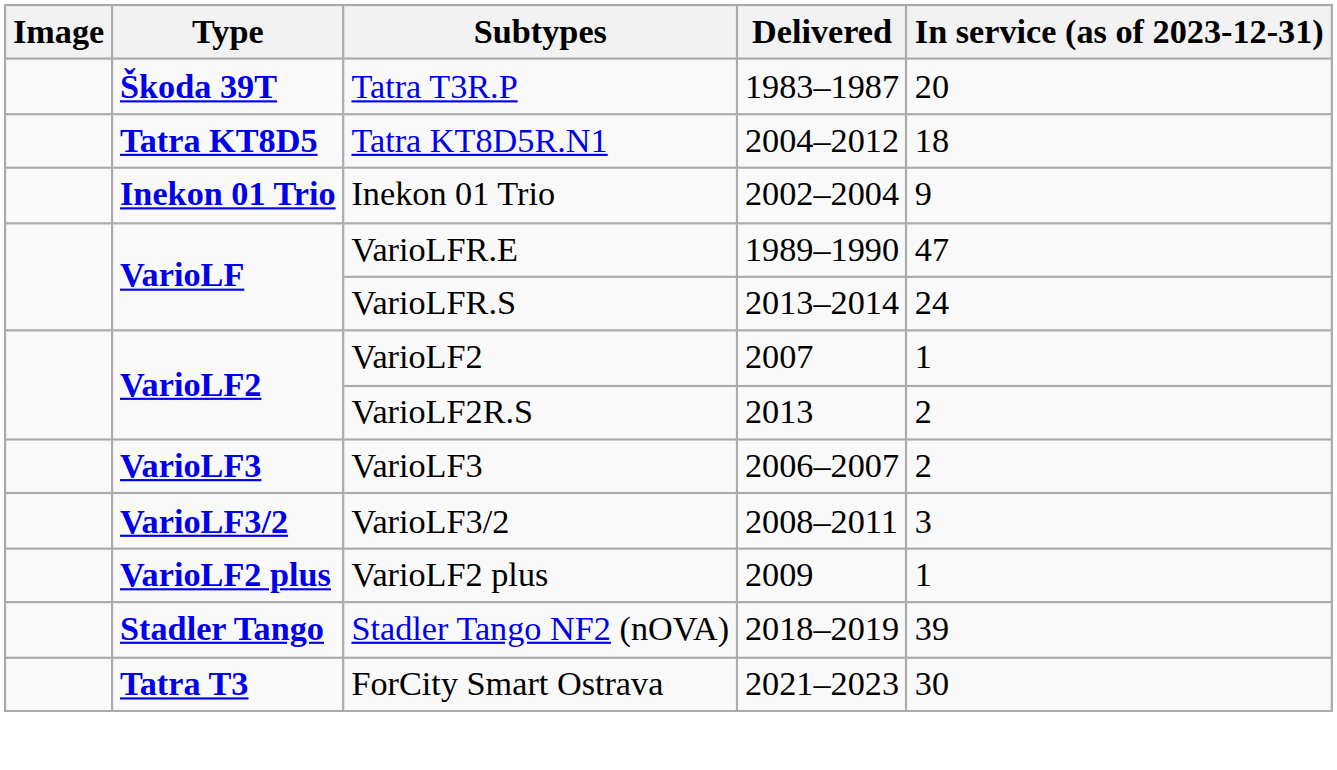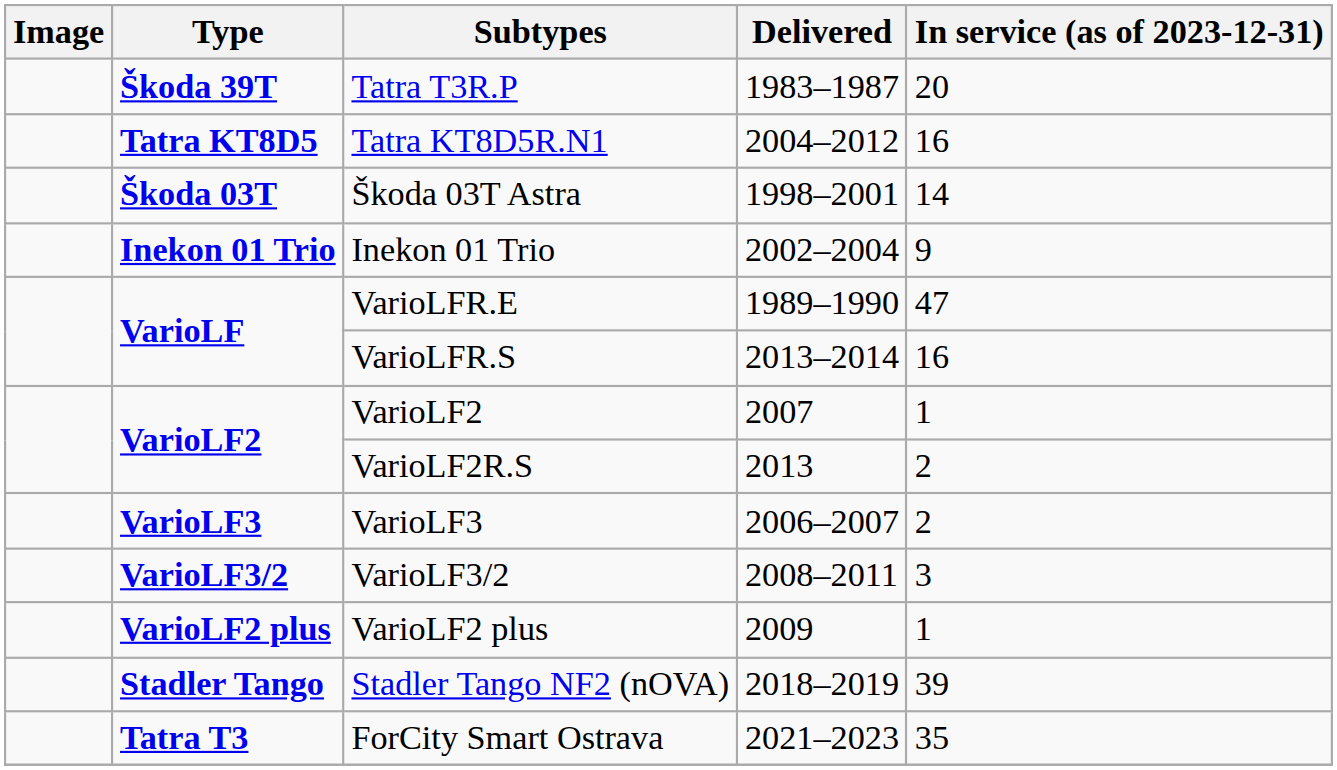 <table class="wikitable">
 <tr>
 <th>Image</th>
 <th>Type</th>
 <th>Subtypes</th>
 <th>Delivered</th>
 <th>In service (as of 2023-12-31)</th>
 </tr>
 <tr>
 <td></td>
 <td><strong><a href='#'>Škoda 39T</a></strong></td>
 <td><a href='#'>Tatra T3R.P</a></td>
 <td>1983–1987</td>
 <td>20</td>
 </tr>
 <tr>
 <td></td>
 <td><strong><a href='#'>Tatra KT8D5</a></strong></td>
 <td><a href='#'>Tatra KT8D5R.N1</a></td>
 <td>2004–2012</td>
-<td>18</td>
+<td>16</td>
+</tr>
+<tr>
+<td></td>
+<td><strong><a href='#'>Škoda 03T</a></strong></td>
+<td>Škoda 03T Astra</td>
+<td>1998–2001</td>
+<td>14</td>
 </tr>
 <tr>
 <td></td>
 <td><strong><a href='#'>Inekon 01 Trio</a></strong></td>
 <td>Inekon 01 Trio</td>
 <td>2002–2004</td>
 <td>9</td>
 </tr>
 <tr>
 <td rowspan=2></td>
 <td rowspan=2><strong><a href='#'>VarioLF</a></strong></td>
 <td>VarioLFR.E</td>
 <td>1989–1990</td>
 <td>47</td>
 </tr>
 <tr>
 <td>VarioLFR.S</td>
 <td>2013–2014</td>
-<td>24</td>
+<td>16</td>
 </tr>
 <tr>
 <td rowspan=2></td>
 <td rowspan=2><strong><a href='#'>VarioLF2</a></strong></td>
 <td>VarioLF2</td>
 <td>2007</td>
 <td>1</td>
 </tr>
 <tr>
 <td>VarioLF2R.S</td>
 <td>2013</td>
 <td>2</td>
 </tr>
 <tr>
 <td></td>
 <td><strong><a href='#'>VarioLF3</a></strong></td>
 <td>VarioLF3</td>
 <td>2006–2007</td>
 <td>2</td>
 </tr>
 <tr>
 <td></td>
 <td><strong><a href='#'>VarioLF3/2</a></strong></td>
 <td>VarioLF3/2</td>
 <td>2008–2011</td>
 <td>3</td>
 </tr>
 <tr>
 <td></td>
 <td><strong><a href='#'>VarioLF2 plus</a></strong></td>
 <td>VarioLF2 plus</td>
 <td>2009</td>
 <td>1</td>
 </tr>
 <tr>
 <td></td>
 <td><strong><a href='#'>Stadler Tango</a></strong></td>
 <td><a href='#'>Stadler Tango NF2</a> (nOVA)</td>
 <td>2018–2019</td>
 <td>39</td>
 </tr>
 <tr>
 <td></td>
 <td><strong><a href='#'>Tatra T3</a></strong></td>
 <td>ForCity Smart Ostrava</td>
 <td>2021–2023</td>
-<td>30</td>
+<td>35</td>
 </tr>
 <tr>
 </tr>
 </table>
